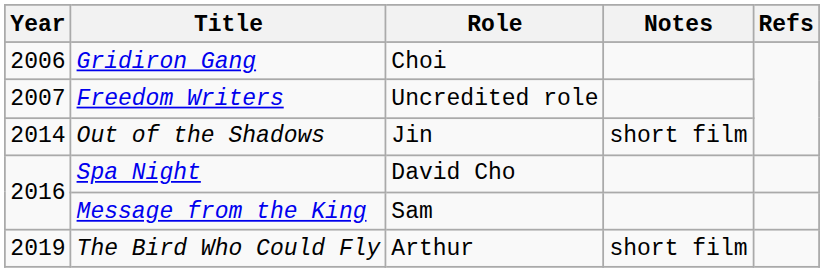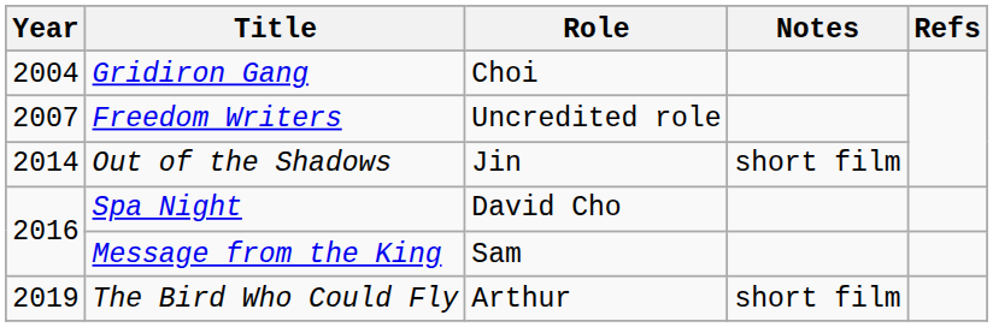 <table class="wikitable sortable">
 <tr>
 <th>Year</th>
 <th>Title</th>
 <th>Role</th>
 <th>Notes</th>
 <th class="unsortable">Refs</th>
 </tr>
 <tr>
-<td>2006</td>
+<td>2004</td>
 <td><em><a href='#'>Gridiron Gang</a></em></td>
 <td>Choi</td>
 <td></td>
 <td rowspan="3"></td>
 </tr>
 <tr>
 <td>2007</td>
 <td><em><a href='#'>Freedom Writers</a></em></td>
 <td>Uncredited role</td>
 <td></td>
 </tr>
 <tr>
 <td>2014</td>
 <td><em>Out of the Shadows</em></td>
 <td>Jin</td>
 <td>short film</td>
 </tr>
 <tr>
 <td rowspan="2">2016</td>
 <td><em><a href='#'>Spa Night</a></em></td>
 <td>David Cho</td>
 <td></td>
 <td></td>
 </tr>
 <tr>
 <td><em><a href='#'>Message from the King</a></em></td>
 <td>Sam</td>
 <td></td>
 <td></td>
 </tr>
 <tr>
 <td>2019</td>
 <td><em>The Bird Who Could Fly</em></td>
 <td>Arthur</td>
 <td>short film</td>
 <td></td>
 </tr>
 </table>
